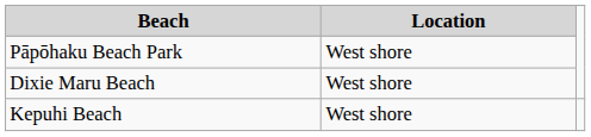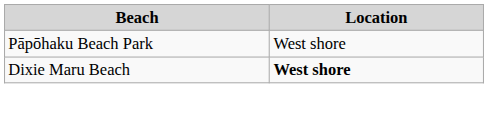 <table class="wikitable sortable collapsible collapsed">
 <tr align="center" bgcolor="#D6D6D6">
 <td width="250"><strong>Beach</strong></td>
 <td width="200"><strong>Location</strong></td>
 </tr>
 <tr>
 <td>Pāpōhaku Beach Park</td>
 <td>West shore</td>
 </tr>
 <tr>
 <td>Dixie Maru Beach</td>
-<td>West shore</td>
-</tr>
-<tr>
-<td>Kepuhi Beach</td>
-<td>West shore</td>
-<td></td>
+<td><strong>West shore</strong></td>
 </tr>
 </table>
